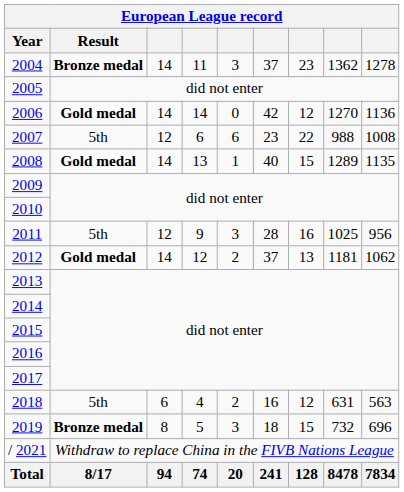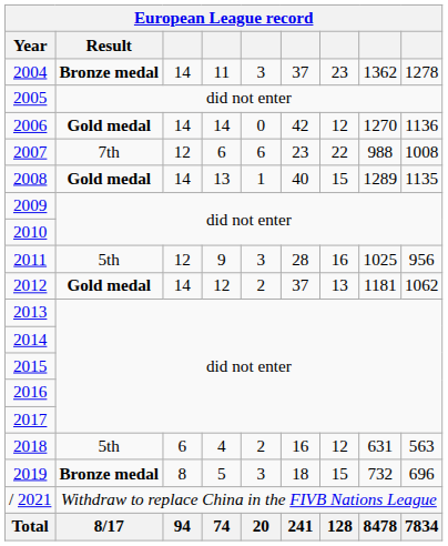 <table class="wikitable" style="text-align: center;">
 <tr>
 <th colspan=9><a href='#'>European League record</a></th>
 </tr>
 <tr>
 <th>Year</th>
 <th>Result</th>
 <th width=30></th>
 <th width=30></th>
 <th width=30></th>
 <th width=30></th>
 <th width=30></th>
 <th width=30></th>
 <th width=30></th>
 </tr>
 <tr>
 <td> <a href='#'>2004</a></td>
 <td> <strong>Bronze medal</strong></td>
 <td>14</td>
 <td>11</td>
 <td>3</td>
 <td>37</td>
 <td>23</td>
 <td>1362</td>
 <td>1278</td>
 </tr>
 <tr>
 <td> <a href='#'>2005</a></td>
 <td colspan=8>did not enter</td>
 </tr>
 <tr>
 <td> <a href='#'>2006</a></td>
 <td> <strong>Gold medal</strong></td>
 <td>14</td>
 <td>14</td>
 <td>0</td>
 <td>42</td>
 <td>12</td>
 <td>1270</td>
 <td>1136</td>
 </tr>
 <tr>
 <td> <a href='#'>2007</a></td>
-<td>5th</td>
+<td>7th</td>
 <td>12</td>
 <td>6</td>
 <td>6</td>
 <td>23</td>
 <td>22</td>
 <td>988</td>
 <td>1008</td>
 </tr>
 <tr>
 <td> <a href='#'>2008</a></td>
 <td> <strong>Gold medal</strong></td>
 <td>14</td>
 <td>13</td>
 <td>1</td>
 <td>40</td>
 <td>15</td>
 <td>1289</td>
 <td>1135</td>
 </tr>
 <tr>
 <td> <a href='#'>2009</a></td>
 <td rowspan=2 colspan=8>did not enter</td>
 </tr>
 <tr>
 <td> <a href='#'>2010</a></td>
 </tr>
 <tr>
 <td> <a href='#'>2011</a></td>
 <td>5th</td>
 <td>12</td>
 <td>9</td>
 <td>3</td>
 <td>28</td>
 <td>16</td>
 <td>1025</td>
 <td>956</td>
 </tr>
 <tr>
 <td> <a href='#'>2012</a></td>
 <td> <strong>Gold medal</strong></td>
 <td>14</td>
 <td>12</td>
 <td>2</td>
 <td>37</td>
 <td>13</td>
 <td>1181</td>
 <td>1062</td>
 </tr>
 <tr>
 <td> <a href='#'>2013</a></td>
 <td rowspan=5 colspan=8>did not enter</td>
 </tr>
 <tr>
 <td><a href='#'>2014</a></td>
 </tr>
 <tr>
 <td>  <a href='#'>2015</a></td>
 </tr>
 <tr>
 <td>  <a href='#'>2016</a></td>
 </tr>
 <tr>
 <td>  <a href='#'>2017</a></td>
 </tr>
 <tr>
 <td>  <a href='#'>2018</a></td>
 <td>5th</td>
 <td>6</td>
 <td>4</td>
 <td>2</td>
 <td>16</td>
 <td>12</td>
 <td>631</td>
 <td>563</td>
 </tr>
 <tr>
 <td>  <a href='#'>2019</a></td>
 <td> <strong>Bronze medal</strong></td>
 <td>8</td>
 <td>5</td>
 <td>3</td>
 <td>18</td>
 <td>15</td>
 <td>732</td>
 <td>696</td>
 </tr>
 <tr>
 <td>/  <a href='#'>2021</a></td>
 <td colspan=8><em>Withdraw to replace China in the <a href='#'>FIVB Nations League</a></em></td>
 </tr>
 <tr>
 <th>Total</th>
 <th>8/17</th>
 <th>94</th>
 <th>74</th>
 <th>20</th>
 <th>241</th>
 <th>128</th>
 <th>8478</th>
 <th>7834</th>
 </tr>
 </table>
